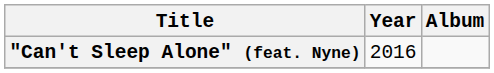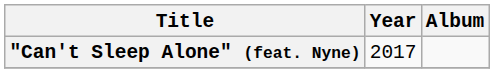 <table class="wikitable plainrowheaders" style="text-align:center;">
 <tr>
 <th scope="col">Title</th>
 <th scope="col">Year</th>
 <th scope="col">Album</th>
 </tr>
 <tr>
 <th scope="row">"Can't Sleep Alone" <small>(feat. Nyne)</small></th>
-<td>2016</td>
+<td>2017</td>
 <td></td>
 </tr>
 <tr>
 </tr>
 </table>
